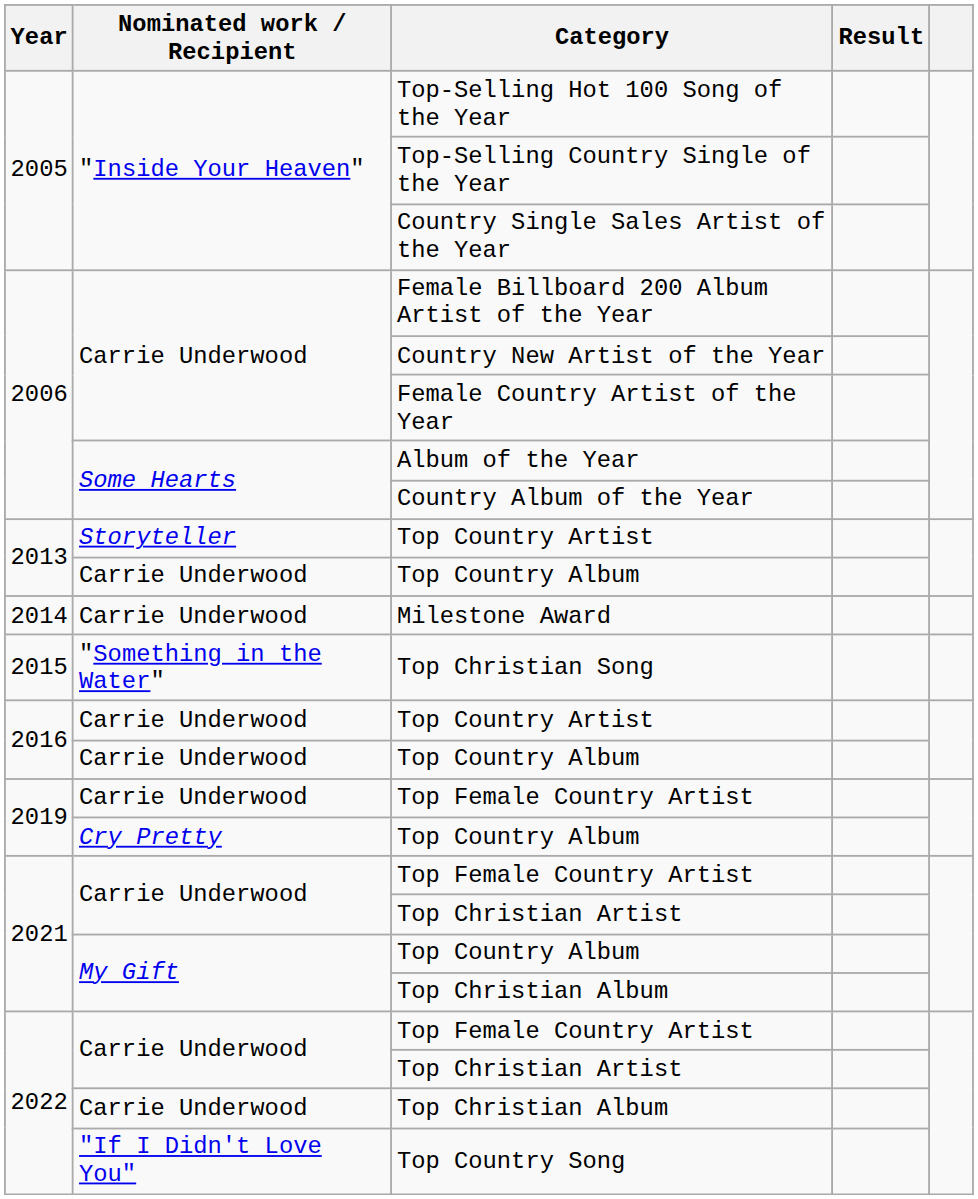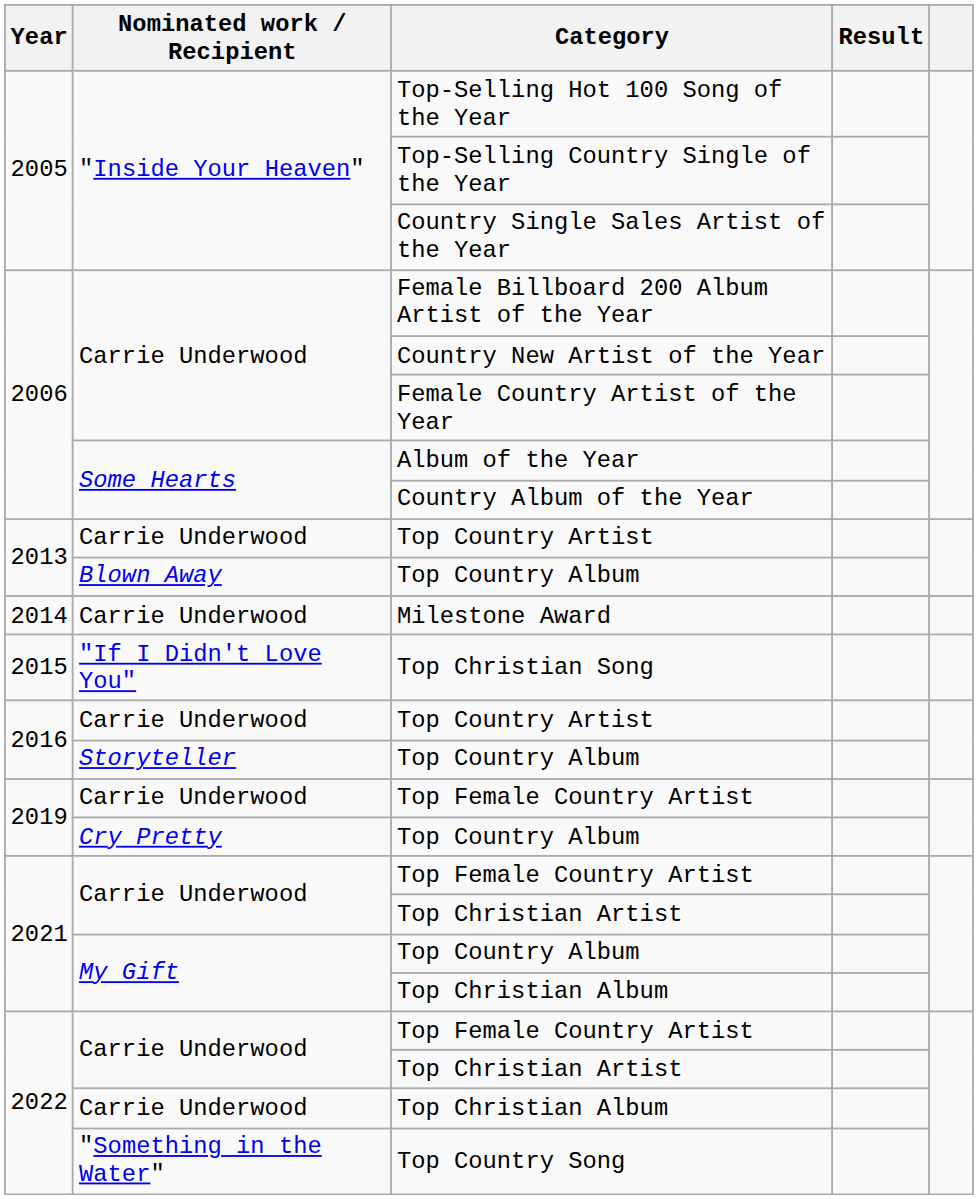 <table class="wikitable plainrowheaders" style="width:85%;">
 <tr>
 <th scope="col" style="width:4%;">Year</th>
 <th scope="col" style="width:35%;">Nominated work / Recipient</th>
 <th scope="col" style="width:50%;">Category</th>
 <th scope="col" style="width:6%;">Result</th>
 <th scope="col" style="width:6%;"></th>
 </tr>
 <tr>
 <td rowspan="3">2005</td>
 <td rowspan="3">"<a href='#'>Inside Your Heaven</a>"</td>
 <td>Top-Selling Hot 100 Song of the Year</td>
 <td></td>
 <td rowspan="3"></td>
 </tr>
 <tr>
 <td>Top-Selling Country Single of the Year</td>
 <td></td>
 </tr>
 <tr>
 <td>Country Single Sales Artist of the Year</td>
 <td></td>
 </tr>
 <tr>
 <td rowspan="5">2006</td>
 <td rowspan="3">Carrie Underwood</td>
 <td>Female Billboard 200 Album Artist of the Year</td>
 <td></td>
 <td rowspan="5"></td>
 </tr>
 <tr>
 <td>Country New Artist of the Year</td>
 <td></td>
 </tr>
 <tr>
 <td>Female Country Artist of the Year</td>
 <td></td>
 </tr>
 <tr>
 <td rowspan="2"><em><a href='#'>Some Hearts</a></em></td>
 <td>Album of the Year</td>
 <td></td>
 </tr>
 <tr>
 <td>Country Album of the Year</td>
 <td></td>
 </tr>
 <tr>
 <td rowspan="2">2013</td>
-<td><em><a href='#'>Storyteller</a></em></td>
+<td>Carrie Underwood</td>
 <td>Top Country Artist</td>
 <td></td>
 <td rowspan="2"></td>
 </tr>
 <tr>
-<td>Carrie Underwood</td>
+<td><em><a href='#'>Blown Away</a></em></td>
 <td>Top Country Album</td>
 <td></td>
 </tr>
 <tr>
 <td>2014</td>
 <td>Carrie Underwood</td>
 <td>Milestone Award</td>
 <td></td>
 <td></td>
 </tr>
 <tr>
 <td>2015</td>
-<td>"<a href='#'>Something in the Water</a>"</td>
+<td><a href='#'>"If I Didn't Love You"</a></td>
 <td>Top Christian Song</td>
 <td></td>
 <td></td>
 </tr>
 <tr>
 <td rowspan="2">2016</td>
 <td>Carrie Underwood</td>
 <td>Top Country Artist</td>
 <td></td>
 <td rowspan="2"></td>
 </tr>
 <tr>
-<td>Carrie Underwood</td>
+<td><em><a href='#'>Storyteller</a></em></td>
 <td>Top Country Album</td>
 <td></td>
 </tr>
 <tr>
 <td rowspan="2">2019</td>
 <td>Carrie Underwood</td>
 <td>Top Female Country Artist</td>
 <td></td>
 <td rowspan="2"></td>
 </tr>
 <tr>
 <td><em><a href='#'>Cry Pretty</a></em></td>
 <td>Top Country Album</td>
 <td></td>
 </tr>
 <tr>
 <td rowspan="4">2021</td>
 <td rowspan="2">Carrie Underwood</td>
 <td>Top Female Country Artist</td>
 <td></td>
 <td rowspan="4"></td>
 </tr>
 <tr>
 <td>Top Christian Artist</td>
 <td></td>
 </tr>
 <tr>
 <td rowspan="2"><em><a href='#'>My Gift</a></em></td>
 <td>Top Country Album</td>
 <td></td>
 </tr>
 <tr>
 <td>Top Christian Album</td>
 <td></td>
 </tr>
 <tr>
 <td rowspan="4">2022</td>
 <td rowspan="2">Carrie Underwood</td>
 <td>Top Female Country Artist</td>
 <td></td>
 <td rowspan="4"></td>
 </tr>
 <tr>
 <td>Top Christian Artist</td>
 <td></td>
 </tr>
 <tr>
 <td>Carrie Underwood</td>
 <td>Top Christian Album</td>
 <td></td>
 </tr>
 <tr>
-<td><a href='#'>"If I Didn't Love You"</a></td>
+<td>"<a href='#'>Something in the Water</a>"</td>
 <td>Top Country Song</td>
 <td></td>
 </tr>
 </table>
